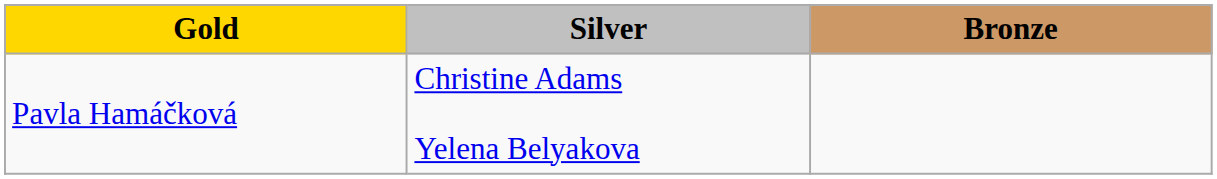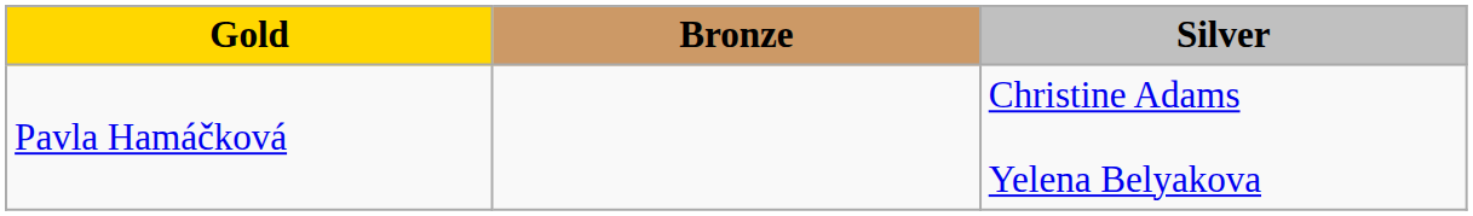 <table class="wikitable" style="text-align:left">
 <tr align="center">
 <td width=200 bgcolor=gold><strong>Gold</strong></td>
+<td width=200 bgcolor=CC9966><strong>Bronze</strong></td>
 <td width=200 bgcolor=silver><strong>Silver</strong></td>
-<td width=200 bgcolor=CC9966><strong>Bronze</strong></td>
 </tr>
 <tr>
 <td><a href='#'>Pavla Hamáčková</a><br><em></em></td>
+<td></td>
 <td><a href='#'>Christine Adams</a><br><em></em><br><a href='#'>Yelena Belyakova</a><br><em></em></td>
-<td></td>
 </tr>
 </table>
